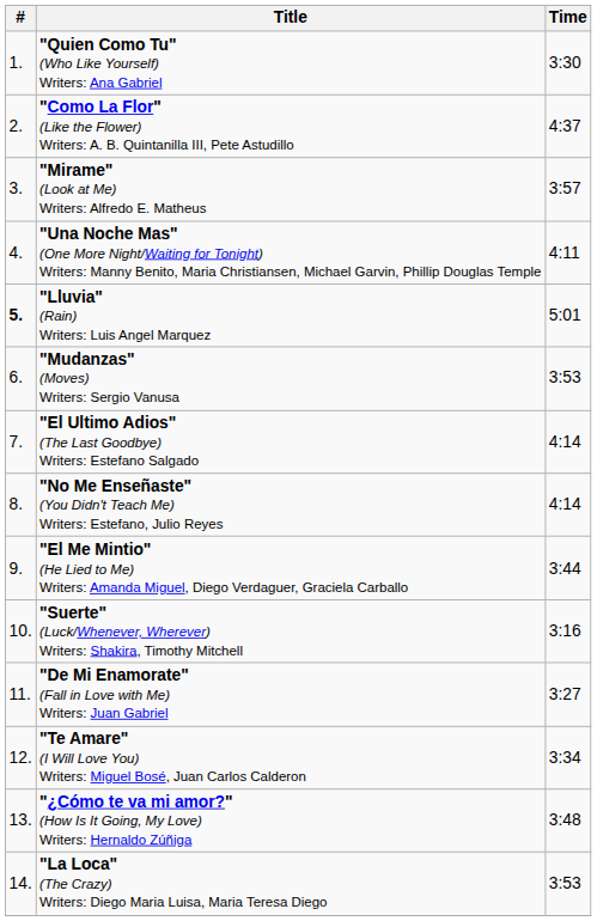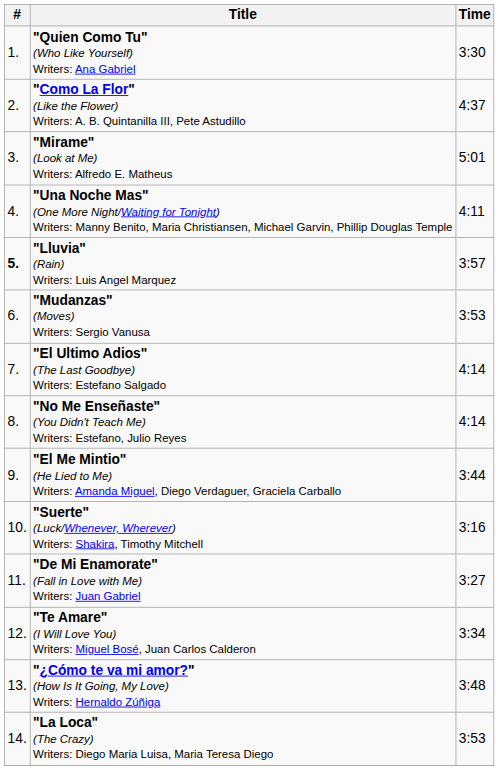 <table class="wikitable">
 <tr>
 <th>#</th>
 <th>Title</th>
 <th>Time</th>
 </tr>
 <tr>
 <td>1.</td>
 <td><strong>"Quien Como Tu"</strong> <br><small><em>(Who Like Yourself)</em> <br>Writers: <a href='#'>Ana Gabriel</a></small></td>
 <td>3:30</td>
 </tr>
 <tr>
 <td>2.</td>
 <td><strong>"<a href='#'>Como La Flor</a>"</strong><br><small><em>(Like the Flower)</em> <br>Writers: A. B. Quintanilla III, Pete Astudillo</small></td>
 <td>4:37</td>
 </tr>
 <tr>
 <td>3.</td>
 <td><strong>"Mirame"</strong><br><small><em>(Look at Me)</em> <br>Writers: Alfredo E. Matheus</small></td>
-<td>3:57</td>
+<td>5:01</td>
 </tr>
 <tr>
 <td>4.</td>
 <td><strong>"Una Noche Mas"</strong><br><small><em>(One More Night/<a href='#'>Waiting for Tonight</a>)</em> <br>Writers: Manny Benito, Maria Christiansen, Michael Garvin, Phillip Douglas Temple</small></td>
 <td>4:11</td>
 </tr>
 <tr>
 <td><strong>5.</strong></td>
 <td><strong>"Lluvia"</strong><br><small><em>(Rain)</em> <br>Writers: Luis Angel Marquez</small></td>
-<td>5:01</td>
+<td>3:57</td>
 </tr>
 <tr>
 <td>6.</td>
 <td><strong>"Mudanzas"</strong><br><small><em>(Moves)</em> <br>Writers: Sergio Vanusa</small></td>
 <td>3:53</td>
 </tr>
 <tr>
 <td>7.</td>
 <td><strong>"El Ultimo Adios"</strong><br><small><em>(The Last Goodbye)</em> <br>Writers: Estefano Salgado</small></td>
 <td>4:14</td>
 </tr>
 <tr>
 <td>8.</td>
 <td><strong>"No Me Enseñaste"</strong><br><small><em>(You Didn't Teach Me)</em> <br>Writers: Estefano, Julio Reyes</small></td>
 <td>4:14</td>
 </tr>
 <tr>
 <td>9.</td>
 <td><strong>"El Me Mintio"</strong><br><small><em>(He Lied to Me)</em> <br>Writers: <a href='#'>Amanda Miguel</a>, Diego Verdaguer, Graciela Carballo</small></td>
 <td>3:44</td>
 </tr>
 <tr>
 <td>10.</td>
 <td><strong>"Suerte"</strong> <br><small> <em>(Luck/<a href='#'>Whenever, Wherever</a>)</em> <br>Writers: <a href='#'>Shakira</a>, Timothy Mitchell</small></td>
 <td>3:16</td>
 </tr>
 <tr>
 <td>11.</td>
 <td><strong>"De Mi Enamorate"</strong> <br><small> <em>(Fall in Love with Me)</em> <br>Writers: <a href='#'>Juan Gabriel</a></small></td>
 <td>3:27</td>
 </tr>
 <tr>
 <td>12.</td>
 <td><strong>"Te Amare"</strong> <br><small> <em>(I Will Love You)</em> <br>Writers: <a href='#'>Miguel Bosé</a>, Juan Carlos Calderon</small></td>
 <td>3:34</td>
 </tr>
 <tr>
 <td>13.</td>
 <td><strong>"<a href='#'>¿Cómo te va mi amor?</a>"</strong> <br><small> <em>(How Is It Going, My Love)</em> <br>Writers: <a href='#'>Hernaldo Zúñiga</a></small></td>
 <td>3:48</td>
 </tr>
 <tr>
 <td>14.</td>
 <td><strong>"La Loca"</strong> <br><small> <em>(The Crazy)</em> <br>Writers: Diego Maria Luisa, Maria Teresa Diego</small></td>
 <td>3:53</td>
 </tr>
 <tr>
 </tr>
 </table>
